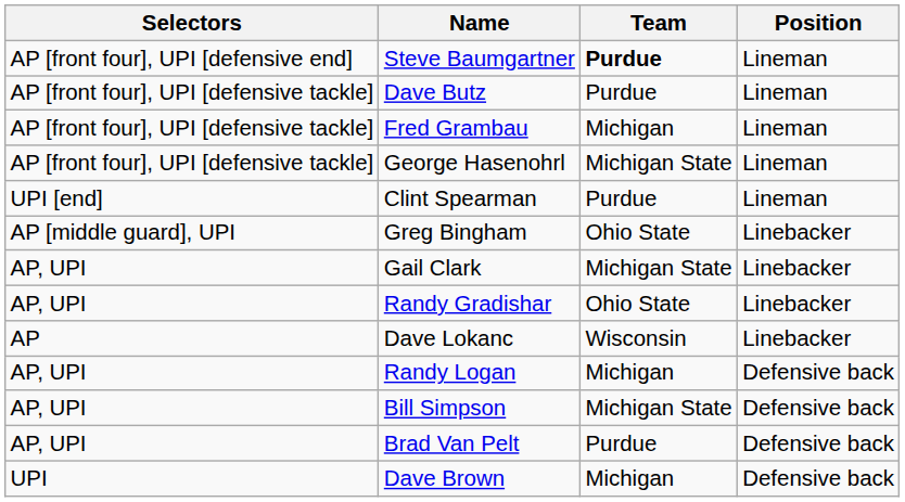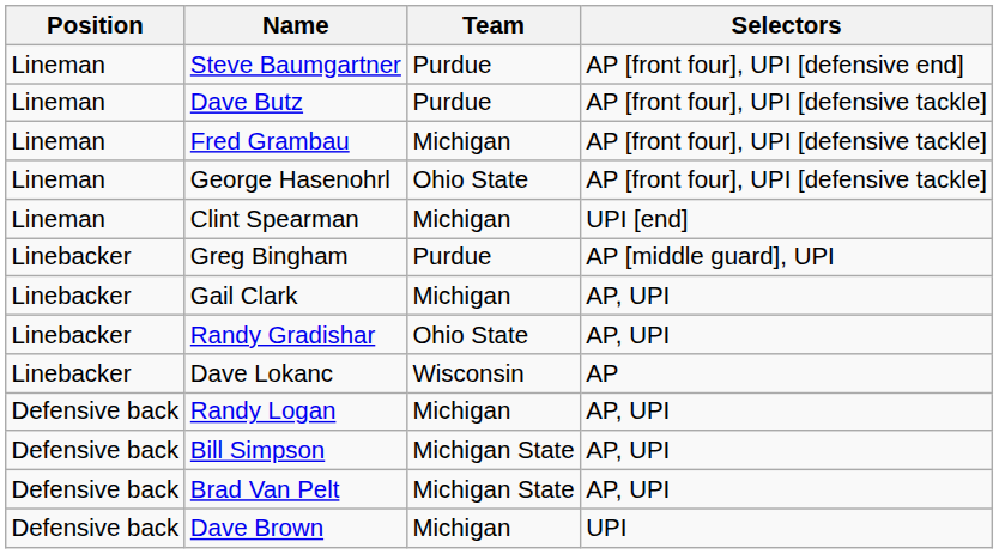 <table class="wikitable" style="font-size: 90%">
 <tr>
-<th>Selectors</th>
+<th>Position</th>
 <th>Name</th>
 <th>Team</th>
-<th>Position</th>
+<th>Selectors</th>
 </tr>
 <tr>
+<td>Lineman</td>
+<td><a href='#'>Steve Baumgartner</a></td>
+<td>Purdue</td>
 <td>AP [front four], UPI [defensive end]</td>
-<td><a href='#'>Steve Baumgartner</a></td>
-<td><strong>Purdue</strong></td>
-<td>Lineman</td>
 </tr>
 <tr>
-<td>AP [front four], UPI [defensive tackle]</td>
+<td>Lineman</td>
 <td><a href='#'>Dave Butz</a></td>
 <td>Purdue</td>
-<td>Lineman</td>
+<td>AP [front four], UPI [defensive tackle]</td>
 </tr>
 <tr>
-<td>AP [front four], UPI [defensive tackle]</td>
+<td>Lineman</td>
 <td><a href='#'>Fred Grambau</a></td>
 <td>Michigan</td>
-<td>Lineman</td>
+<td>AP [front four], UPI [defensive tackle]</td>
 </tr>
 <tr>
+<td>Lineman</td>
+<td>George Hasenohrl</td>
+<td>Ohio State</td>
 <td>AP [front four], UPI [defensive tackle]</td>
-<td>George Hasenohrl</td>
-<td>Michigan State</td>
-<td>Lineman</td>
 </tr>
 <tr>
+<td>Lineman</td>
+<td>Clint Spearman</td>
+<td>Michigan</td>
 <td>UPI [end]</td>
-<td>Clint Spearman</td>
-<td>Purdue</td>
-<td>Lineman</td>
 </tr>
 <tr>
+<td>Linebacker</td>
+<td>Greg Bingham</td>
+<td>Purdue</td>
 <td>AP [middle guard], UPI</td>
-<td>Greg Bingham</td>
-<td>Ohio State</td>
-<td>Linebacker</td>
 </tr>
 <tr>
+<td>Linebacker</td>
+<td>Gail Clark</td>
+<td>Michigan</td>
 <td>AP, UPI</td>
-<td>Gail Clark</td>
-<td>Michigan State</td>
-<td>Linebacker</td>
 </tr>
 <tr>
-<td>AP, UPI</td>
+<td>Linebacker</td>
 <td><a href='#'>Randy Gradishar</a></td>
 <td>Ohio State</td>
-<td>Linebacker</td>
+<td>AP, UPI</td>
 </tr>
 <tr>
-<td>AP</td>
+<td>Linebacker</td>
 <td>Dave Lokanc</td>
 <td>Wisconsin</td>
-<td>Linebacker</td>
+<td>AP</td>
 </tr>
 <tr>
-<td>AP, UPI</td>
+<td>Defensive back</td>
 <td><a href='#'>Randy Logan</a></td>
 <td>Michigan</td>
-<td>Defensive back</td>
+<td>AP, UPI</td>
 </tr>
 <tr>
-<td>AP, UPI</td>
+<td>Defensive back</td>
 <td><a href='#'>Bill Simpson</a></td>
 <td>Michigan State</td>
-<td>Defensive back</td>
+<td>AP, UPI</td>
 </tr>
 <tr>
+<td>Defensive back</td>
+<td><a href='#'>Brad Van Pelt</a></td>
+<td>Michigan State</td>
 <td>AP, UPI</td>
-<td><a href='#'>Brad Van Pelt</a></td>
-<td>Purdue</td>
-<td>Defensive back</td>
 </tr>
 <tr>
-<td>UPI</td>
+<td>Defensive back</td>
 <td><a href='#'>Dave Brown</a></td>
 <td>Michigan</td>
-<td>Defensive back</td>
+<td>UPI</td>
 </tr>
 </table>
